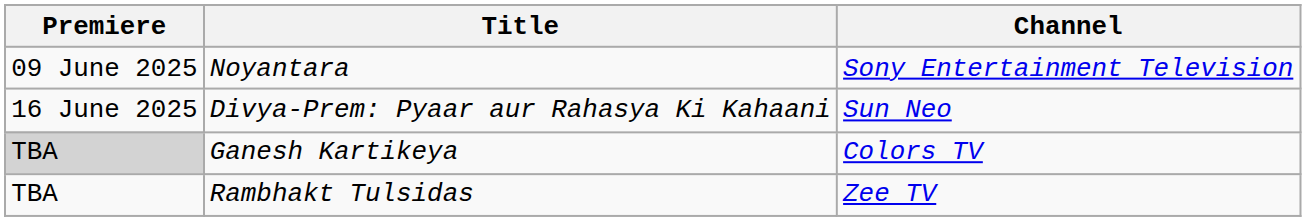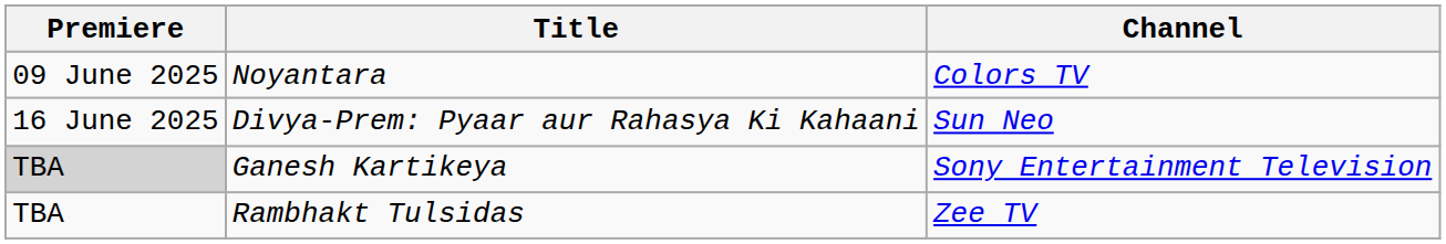 <table class="wikitable">
 <tr>
 <th scope="col">Premiere</th>
 <th scope="col">Title</th>
 <th scope="col">Channel</th>
 </tr>
 <tr>
 <td>09 June 2025</td>
 <td><em>Noyantara</em></td>
-<td><em><a href='#'>Sony Entertainment Television</a></em></td>
+<td><em><a href='#'>Colors TV</a></em></td>
 </tr>
 <tr>
 <td>16 June 2025</td>
 <td><em>Divya-Prem: Pyaar aur Rahasya Ki Kahaani</em></td>
 <td><em><a href='#'>Sun Neo</a></em></td>
 </tr>
 <tr>
 <td style="background: lightgrey;">TBA</td>
 <td><em>Ganesh Kartikeya</em></td>
-<td><em><a href='#'>Colors TV</a></em></td>
+<td><em><a href='#'>Sony Entertainment Television</a></em></td>
 </tr>
 <tr>
 <td>TBA</td>
 <td><em>Rambhakt Tulsidas</em></td>
 <td><em><a href='#'>Zee TV</a></em></td>
 </tr>
 </table>
